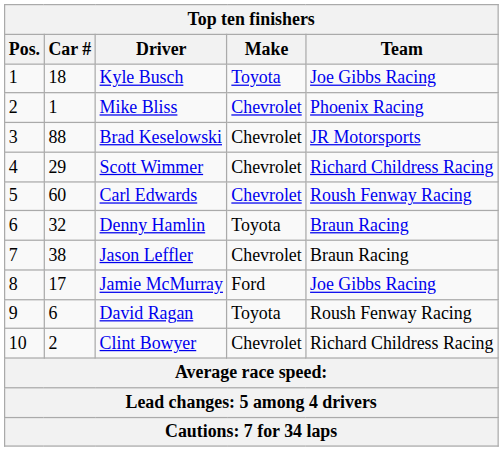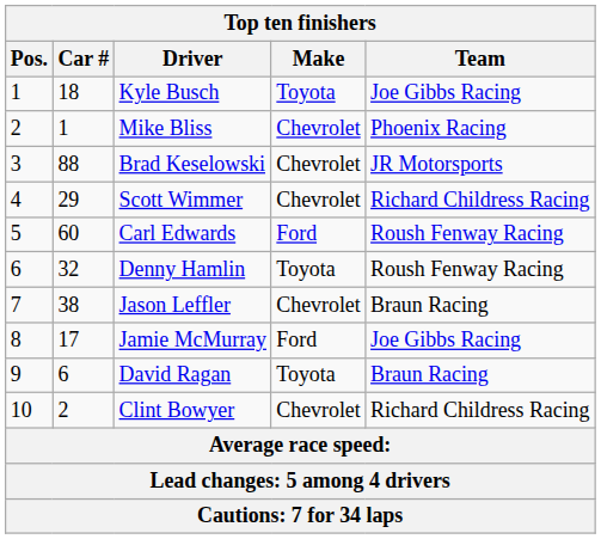 <table class="wikitable" style="font-size: 90%;">
 <tr>
 <th colspan=9>Top ten finishers</th>
 </tr>
 <tr>
 <th>Pos.</th>
 <th>Car #</th>
 <th>Driver</th>
 <th>Make</th>
 <th>Team</th>
 </tr>
 <tr>
 <td>1</td>
 <td>18</td>
 <td><a href='#'>Kyle Busch</a></td>
 <td><a href='#'>Toyota</a></td>
 <td><a href='#'>Joe Gibbs Racing</a></td>
 </tr>
 <tr>
 <td>2</td>
 <td>1</td>
 <td><a href='#'>Mike Bliss</a></td>
 <td><a href='#'>Chevrolet</a></td>
 <td><a href='#'>Phoenix Racing</a></td>
 </tr>
 <tr>
 <td>3</td>
 <td>88</td>
 <td><a href='#'>Brad Keselowski</a></td>
 <td>Chevrolet</td>
 <td><a href='#'>JR Motorsports</a></td>
 </tr>
 <tr>
 <td>4</td>
 <td>29</td>
 <td><a href='#'>Scott Wimmer</a></td>
 <td>Chevrolet</td>
 <td><a href='#'>Richard Childress Racing</a></td>
 </tr>
 <tr>
 <td>5</td>
 <td>60</td>
 <td><a href='#'>Carl Edwards</a></td>
-<td><a href='#'>Chevrolet</a></td>
+<td><a href='#'>Ford</a></td>
 <td><a href='#'>Roush Fenway Racing</a></td>
 </tr>
 <tr>
 <td>6</td>
 <td>32</td>
 <td><a href='#'>Denny Hamlin</a></td>
 <td>Toyota</td>
-<td><a href='#'>Braun Racing</a></td>
+<td>Roush Fenway Racing</td>
 </tr>
 <tr>
 <td>7</td>
 <td>38</td>
 <td><a href='#'>Jason Leffler</a></td>
 <td>Chevrolet</td>
 <td>Braun Racing</td>
 </tr>
 <tr>
 <td>8</td>
 <td>17</td>
 <td><a href='#'>Jamie McMurray</a></td>
 <td>Ford</td>
 <td><a href='#'>Joe Gibbs Racing</a></td>
 </tr>
 <tr>
 <td>9</td>
 <td>6</td>
 <td><a href='#'>David Ragan</a></td>
 <td>Toyota</td>
-<td>Roush Fenway Racing</td>
+<td><a href='#'>Braun Racing</a></td>
 </tr>
 <tr>
 <td>10</td>
 <td>2</td>
 <td><a href='#'>Clint Bowyer</a></td>
 <td>Chevrolet</td>
 <td>Richard Childress Racing</td>
 </tr>
 <tr>
 <th colspan=9>Average race speed: </th>
 </tr>
 <tr>
 <th colspan=9>Lead changes: 5 among 4 drivers</th>
 </tr>
 <tr>
 <th colspan=9>Cautions: 7 for 34 laps</th>
 </tr>
 </table>
